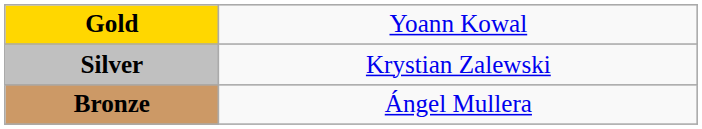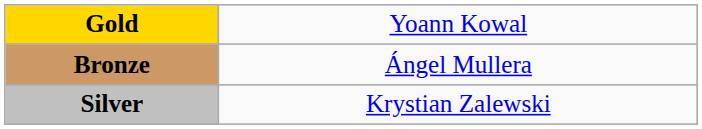 <table class="wikitable" style=" text-align:center; " width="35%">
 <tr>
 <td bgcolor="gold"><strong>Gold</strong></td>
 <td><a href='#'>Yoann Kowal</a><br>  <small><em></em></small></td>
 </tr>
 <tr>
+<td bgcolor="CC9966"><strong>Bronze</strong></td>
+<td><a href='#'>Ángel Mullera</a><br>  <small><em></em></small></td>
+</tr>
+<tr>
 <td bgcolor="silver"><strong>Silver</strong></td>
 <td><a href='#'>Krystian Zalewski</a><br>  <small><em></em></small></td>
 </tr>
-<tr>
-<td bgcolor="CC9966"><strong>Bronze</strong></td>
-<td><a href='#'>Ángel Mullera</a><br>  <small><em></em></small></td>
-</tr>
 </table>
